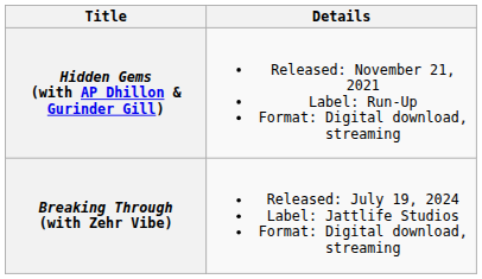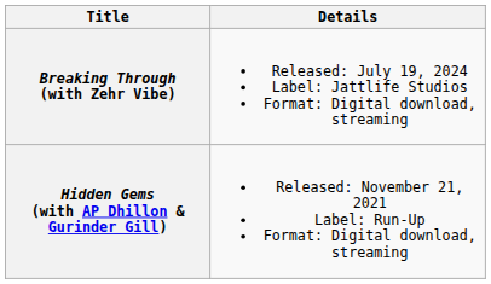 <table class="wikitable plainrowheaders" style="text-align:center;">
 <tr>
 <th scope="col" style="width:14em;" rowspan="1">Title</th>
 <th scope="col" style="width:19em;" rowspan="1">Details</th>
 </tr>
 <tr>
+<th scope="row"><em>Breaking Through</em><br><span>(with Zehr Vibe)</span></th>
+<td><br><ul><li>Released: July 19, 2024</li><li>Label: Jattlife Studios</li><li>Format: Digital download, streaming</li></ul></td>
+</tr>
+<tr>
 <th scope="row"><em>Hidden Gems</em><br><span>(with <a href='#'>AP Dhillon</a> & <a href='#'>Gurinder Gill</a>)</span></th>
 <td><br><ul><li>Released: November 21, 2021</li><li>Label: Run-Up</li><li>Format: Digital download, streaming</li></ul></td>
 </tr>
-<tr>
-<th scope="row"><em>Breaking Through</em><br><span>(with Zehr Vibe)</span></th>
-<td><br><ul><li>Released: July 19, 2024</li><li>Label: Jattlife Studios</li><li>Format: Digital download, streaming</li></ul></td>
-</tr>
 </table>
